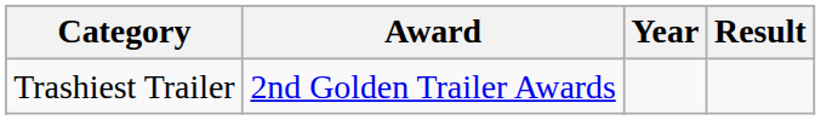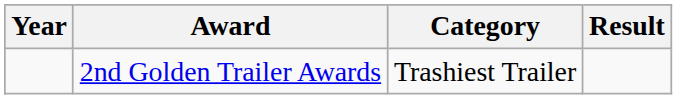 <table class="wikitable sortable">
 <tr>
+<th>Year</th>
+<th>Award</th>
 <th>Category</th>
-<th>Award</th>
-<th>Year</th>
 <th>Result</th>
 </tr>
 <tr>
+<td rowspan="1"></td>
+<td rowspan="1"><a href='#'>2nd Golden Trailer Awards</a></td>
 <td>Trashiest Trailer</td>
-<td rowspan="1"><a href='#'>2nd Golden Trailer Awards</a></td>
-<td rowspan="1"></td>
 <td></td>
 </tr>
 </table>
